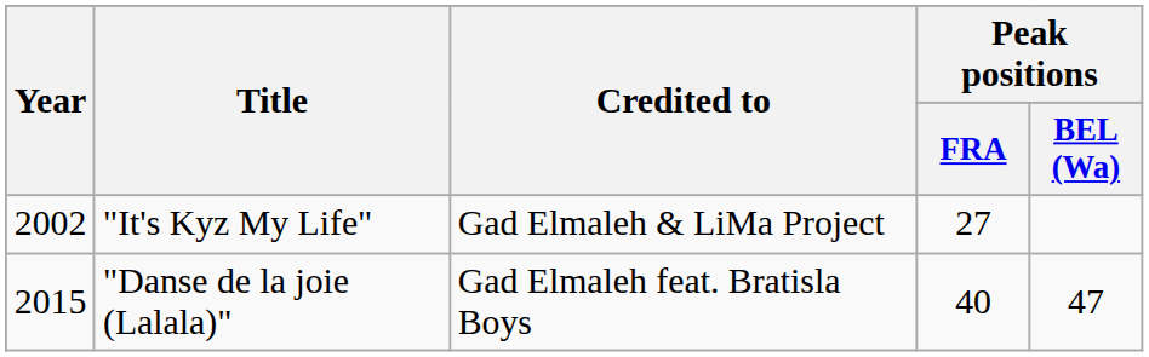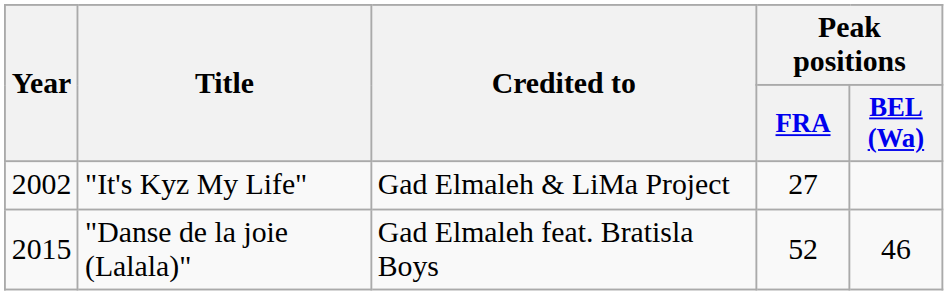 <table class="wikitable">
 <tr>
 <th align="center" rowspan="2" width="10">Year</th>
 <th align="center" rowspan="2" width="150">Title</th>
 <th align="center" rowspan="2" width="200">Credited to</th>
 <th align="center" colspan="2" width="20">Peak positions</th>
 </tr>
 <tr>
 <th scope="col" style="width:3em;font-size:90%;"><a href='#'>FRA</a><br></th>
 <th scope="col" style="width:3em;font-size:90%;"><a href='#'>BEL <br>(Wa)</a><br></th>
 </tr>
 <tr>
 <td style="text-align:center;">2002</td>
 <td>"It's Kyz My Life"</td>
 <td>Gad Elmaleh & LiMa Project</td>
 <td style="text-align:center;">27</td>
 <td style="text-align:center;"></td>
 </tr>
 <tr>
 <td style="text-align:center;">2015</td>
 <td>"Danse de la joie (Lalala)"</td>
 <td>Gad Elmaleh feat. Bratisla Boys</td>
-<td style="text-align:center;">40</td>
-<td style="text-align:center;">47</td>
+<td style="text-align:center;">52</td>
+<td style="text-align:center;">46</td>
 </tr>
 </table>
